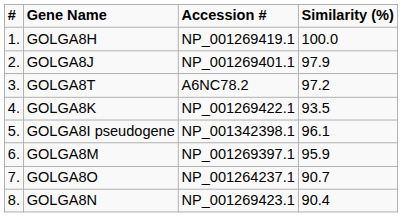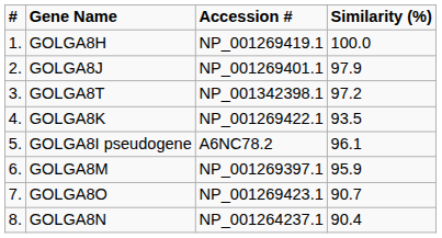 <table class="wikitable">
 <tr>
 <td><strong>#</strong></td>
 <td><strong>Gene Name</strong></td>
 <td><strong>Accession #</strong></td>
 <td><strong>Similarity (%)</strong></td>
 </tr>
 <tr>
 <td>1.</td>
 <td>GOLGA8H</td>
 <td>NP_001269419.1</td>
 <td>100.0</td>
 </tr>
 <tr>
 <td>2.</td>
 <td>GOLGA8J</td>
 <td>NP_001269401.1</td>
 <td>97.9</td>
 </tr>
 <tr>
 <td>3.</td>
 <td>GOLGA8T</td>
-<td>A6NC78.2</td>
+<td>NP_001342398.1</td>
 <td>97.2</td>
 </tr>
 <tr>
 <td>4.</td>
 <td>GOLGA8K</td>
 <td>NP_001269422.1</td>
 <td>93.5</td>
 </tr>
 <tr>
 <td>5.</td>
 <td>GOLGA8I pseudogene</td>
-<td>NP_001342398.1</td>
+<td>A6NC78.2</td>
 <td>96.1</td>
 </tr>
 <tr>
 <td>6.</td>
 <td>GOLGA8M</td>
 <td>NP_001269397.1</td>
 <td>95.9</td>
 </tr>
 <tr>
 <td>7.</td>
 <td>GOLGA8O</td>
-<td>NP_001264237.1</td>
+<td>NP_001269423.1</td>
 <td>90.7</td>
 </tr>
 <tr>
 <td>8.</td>
 <td>GOLGA8N</td>
-<td>NP_001269423.1</td>
+<td>NP_001264237.1</td>
 <td>90.4</td>
 </tr>
 </table>
